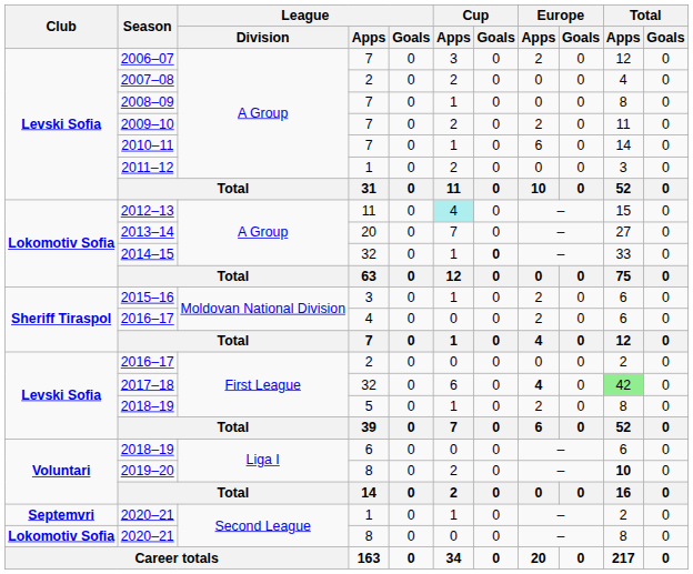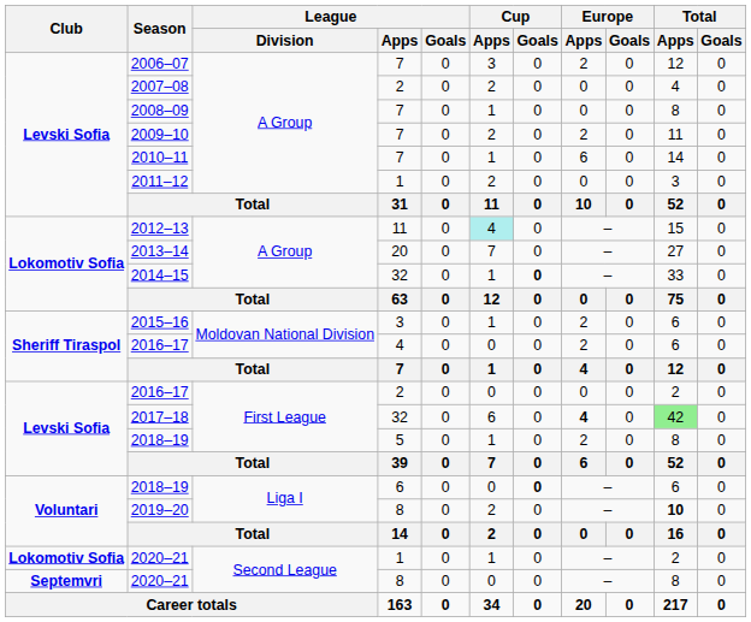 <table class="wikitable" style="text-align: center;">
 <tr>
 <th rowspan="2">Club</th>
 <th rowspan="2">Season</th>
 <th colspan="3">League</th>
 <th colspan="2">Cup</th>
 <th colspan="2">Europe</th>
 <th colspan="2">Total</th>
 </tr>
 <tr>
 <th>Division</th>
 <th>Apps</th>
 <th>Goals</th>
 <th>Apps</th>
 <th>Goals</th>
 <th>Apps</th>
 <th>Goals</th>
 <th>Apps</th>
 <th>Goals</th>
 </tr>
 <tr>
 <td rowspan="7" valign="center"><strong><a href='#'>Levski Sofia</a></strong></td>
 <td><a href='#'>2006–07</a></td>
 <td rowspan="6"><a href='#'>A Group</a></td>
 <td>7</td>
 <td>0</td>
 <td>3</td>
 <td>0</td>
 <td>2</td>
 <td>0</td>
 <td>12</td>
 <td>0</td>
 </tr>
 <tr>
 <td><a href='#'>2007–08</a></td>
 <td>2</td>
 <td>0</td>
 <td>2</td>
 <td>0</td>
 <td>0</td>
 <td>0</td>
 <td>4</td>
 <td>0</td>
 </tr>
 <tr>
 <td><a href='#'>2008–09</a></td>
 <td>7</td>
 <td>0</td>
 <td>1</td>
 <td>0</td>
 <td>0</td>
 <td>0</td>
 <td>8</td>
 <td>0</td>
 </tr>
 <tr>
 <td><a href='#'>2009–10</a></td>
 <td>7</td>
 <td>0</td>
 <td>2</td>
 <td>0</td>
 <td>2</td>
 <td>0</td>
 <td>11</td>
 <td>0</td>
 </tr>
 <tr>
 <td><a href='#'>2010–11</a></td>
 <td>7</td>
 <td>0</td>
 <td>1</td>
 <td>0</td>
 <td>6</td>
 <td>0</td>
 <td>14</td>
 <td>0</td>
 </tr>
 <tr>
 <td><a href='#'>2011–12</a></td>
 <td>1</td>
 <td>0</td>
 <td>2</td>
 <td>0</td>
 <td>0</td>
 <td>0</td>
 <td>3</td>
 <td>0</td>
 </tr>
 <tr>
 <th colspan="2">Total</th>
 <th>31</th>
 <th>0</th>
 <th>11</th>
 <th>0</th>
 <th>10</th>
 <th>0</th>
 <th>52</th>
 <th>0</th>
 </tr>
 <tr>
 <td rowspan="4" valign="center"><strong><a href='#'>Lokomotiv Sofia</a></strong></td>
 <td><a href='#'>2012–13</a></td>
 <td rowspan="3"><a href='#'>A Group</a></td>
 <td>11</td>
 <td>0</td>
 <td style="background: paleturquoise;">4</td>
 <td>0</td>
 <td colspan="2">–</td>
 <td>15</td>
 <td>0</td>
 </tr>
 <tr>
 <td><a href='#'>2013–14</a></td>
 <td>20</td>
 <td>0</td>
 <td>7</td>
 <td>0</td>
 <td colspan="2">–</td>
 <td>27</td>
 <td>0</td>
 </tr>
 <tr>
 <td><a href='#'>2014–15</a></td>
 <td>32</td>
 <td>0</td>
 <td>1</td>
 <td><strong>0</strong></td>
 <td colspan="2">–</td>
 <td>33</td>
 <td>0</td>
 </tr>
 <tr>
 <th colspan="2">Total</th>
 <th>63</th>
 <th>0</th>
 <th>12</th>
 <th>0</th>
 <th>0</th>
 <th>0</th>
 <th>75</th>
 <th>0</th>
 </tr>
 <tr>
 <td rowspan="3" valign="center"><strong><a href='#'>Sheriff Tiraspol</a></strong></td>
 <td><a href='#'>2015–16</a></td>
 <td rowspan="2"><a href='#'>Moldovan National Division</a></td>
 <td>3</td>
 <td>0</td>
 <td>1</td>
 <td>0</td>
 <td>2</td>
 <td>0</td>
 <td>6</td>
 <td>0</td>
 </tr>
 <tr>
 <td><a href='#'>2016–17</a></td>
 <td>4</td>
 <td>0</td>
 <td>0</td>
 <td>0</td>
 <td>2</td>
 <td>0</td>
 <td>6</td>
 <td>0</td>
 </tr>
 <tr>
 <th colspan="2">Total</th>
 <th>7</th>
 <th>0</th>
 <th>1</th>
 <th>0</th>
 <th>4</th>
 <th>0</th>
 <th>12</th>
 <th>0</th>
 </tr>
 <tr>
 <td rowspan="4" valign="center"><strong><a href='#'>Levski Sofia</a></strong></td>
 <td><a href='#'>2016–17</a></td>
 <td rowspan="3"><a href='#'>First League</a></td>
 <td>2</td>
 <td>0</td>
 <td>0</td>
 <td>0</td>
 <td>0</td>
 <td>0</td>
 <td>2</td>
 <td>0</td>
 </tr>
 <tr>
 <td><a href='#'>2017–18</a></td>
 <td>32</td>
 <td>0</td>
 <td>6</td>
 <td>0</td>
 <td><strong>4</strong></td>
 <td>0</td>
 <td style="background: lightgreen;">42</td>
 <td>0</td>
 </tr>
 <tr>
 <td><a href='#'>2018–19</a></td>
 <td>5</td>
 <td>0</td>
 <td>1</td>
 <td>0</td>
 <td>2</td>
 <td>0</td>
 <td>8</td>
 <td>0</td>
 </tr>
 <tr>
 <th colspan="2">Total</th>
 <th>39</th>
 <th>0</th>
 <th>7</th>
 <th>0</th>
 <th>6</th>
 <th>0</th>
 <th>52</th>
 <th>0</th>
 </tr>
 <tr>
 <td rowspan="3" valign="center"><strong><a href='#'>Voluntari</a></strong></td>
 <td><a href='#'>2018–19</a></td>
 <td rowspan="2"><a href='#'>Liga I</a></td>
 <td>6</td>
 <td>0</td>
 <td>0</td>
-<td>0</td>
+<td><strong>0</strong></td>
 <td colspan="2">–</td>
 <td>6</td>
 <td>0</td>
 </tr>
 <tr>
 <td><a href='#'>2019–20</a></td>
 <td>8</td>
 <td>0</td>
 <td>2</td>
 <td>0</td>
 <td colspan="2">–</td>
 <td><strong>10</strong></td>
 <td>0</td>
 </tr>
 <tr>
 <th colspan="2">Total</th>
 <th>14</th>
 <th>0</th>
 <th>2</th>
 <th>0</th>
 <th>0</th>
 <th>0</th>
 <th>16</th>
 <th>0</th>
 </tr>
 <tr>
-<td valign="center"><strong><a href='#'>Septemvri</a></strong></td>
+<td valign="center"><strong><a href='#'>Lokomotiv Sofia</a></strong></td>
 <td><a href='#'>2020–21</a></td>
 <td rowspan="2"><a href='#'>Second League</a></td>
 <td>1</td>
 <td>0</td>
 <td>1</td>
 <td>0</td>
 <td colspan="2">–</td>
 <td>2</td>
 <td>0</td>
 </tr>
 <tr>
-<td valign="center"><strong><a href='#'>Lokomotiv Sofia</a></strong></td>
+<td valign="center"><strong><a href='#'>Septemvri</a></strong></td>
 <td><a href='#'>2020–21</a></td>
 <td>8</td>
 <td>0</td>
 <td>0</td>
 <td>0</td>
 <td colspan="2">–</td>
 <td>8</td>
 <td>0</td>
 </tr>
 <tr>
 <th colspan="3"><strong>Career totals</strong></th>
 <td><strong>163</strong></td>
 <td><strong>0</strong></td>
 <td><strong>34</strong></td>
 <td><strong>0</strong></td>
 <td><strong>20</strong></td>
 <td><strong>0</strong></td>
 <td><strong>217</strong></td>
 <td><strong>0</strong></td>
 </tr>
 </table>
